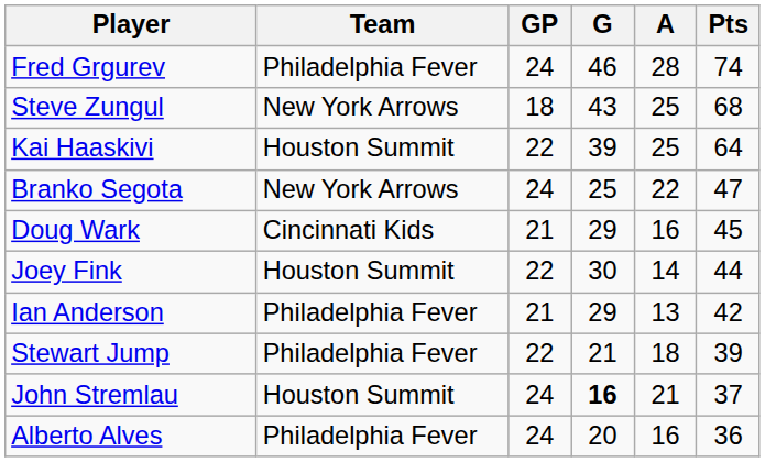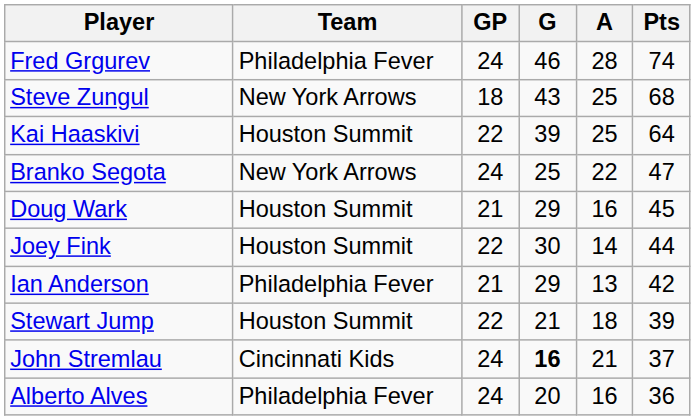 <table class="wikitable">
 <tr>
 <th width="30%">Player</th>
 <th width="30%">Team</th>
 <th width="7.5%">GP</th>
 <th width="7.5%">G</th>
 <th width="7.5%">A</th>
 <th width="7.5%">Pts</th>
 </tr>
 <tr align=center>
 <td align=left><a href='#'>Fred Grgurev</a></td>
 <td align=left>Philadelphia Fever</td>
 <td>24</td>
 <td>46</td>
 <td>28</td>
 <td>74</td>
 </tr>
 <tr align=center>
 <td align=left><a href='#'>Steve Zungul</a></td>
 <td align=left>New York Arrows</td>
 <td>18</td>
 <td>43</td>
 <td>25</td>
 <td>68</td>
 </tr>
 <tr align=center>
 <td align=left><a href='#'>Kai Haaskivi</a></td>
 <td align=left>Houston Summit</td>
 <td>22</td>
 <td>39</td>
 <td>25</td>
 <td>64</td>
 </tr>
 <tr align=center>
 <td align=left><a href='#'>Branko Segota</a></td>
 <td align=left>New York Arrows</td>
 <td>24</td>
 <td>25</td>
 <td>22</td>
 <td>47</td>
 </tr>
 <tr align=center>
 <td align=left><a href='#'>Doug Wark</a></td>
-<td align=left>Cincinnati Kids</td>
+<td align=left>Houston Summit</td>
 <td>21</td>
 <td>29</td>
 <td>16</td>
 <td>45</td>
 </tr>
 <tr align=center>
 <td align=left><a href='#'>Joey Fink</a></td>
 <td align=left>Houston Summit</td>
 <td>22</td>
 <td>30</td>
 <td>14</td>
 <td>44</td>
 </tr>
 <tr align=center>
 <td align=left><a href='#'>Ian Anderson</a></td>
 <td align=left>Philadelphia Fever</td>
 <td>21</td>
 <td>29</td>
 <td>13</td>
 <td>42</td>
 </tr>
 <tr align=center>
 <td align=left><a href='#'>Stewart Jump</a></td>
-<td align=left>Philadelphia Fever</td>
+<td align=left>Houston Summit</td>
 <td>22</td>
 <td>21</td>
 <td>18</td>
 <td>39</td>
 </tr>
 <tr align=center>
 <td align=left><a href='#'>John Stremlau</a></td>
-<td align=left>Houston Summit</td>
+<td align=left>Cincinnati Kids</td>
 <td>24</td>
 <td><strong>16</strong></td>
 <td>21</td>
 <td>37</td>
 </tr>
 <tr align=center>
 <td align=left><a href='#'>Alberto Alves</a></td>
 <td align=left>Philadelphia Fever</td>
 <td>24</td>
 <td>20</td>
 <td>16</td>
 <td>36</td>
 </tr>
 </table>
